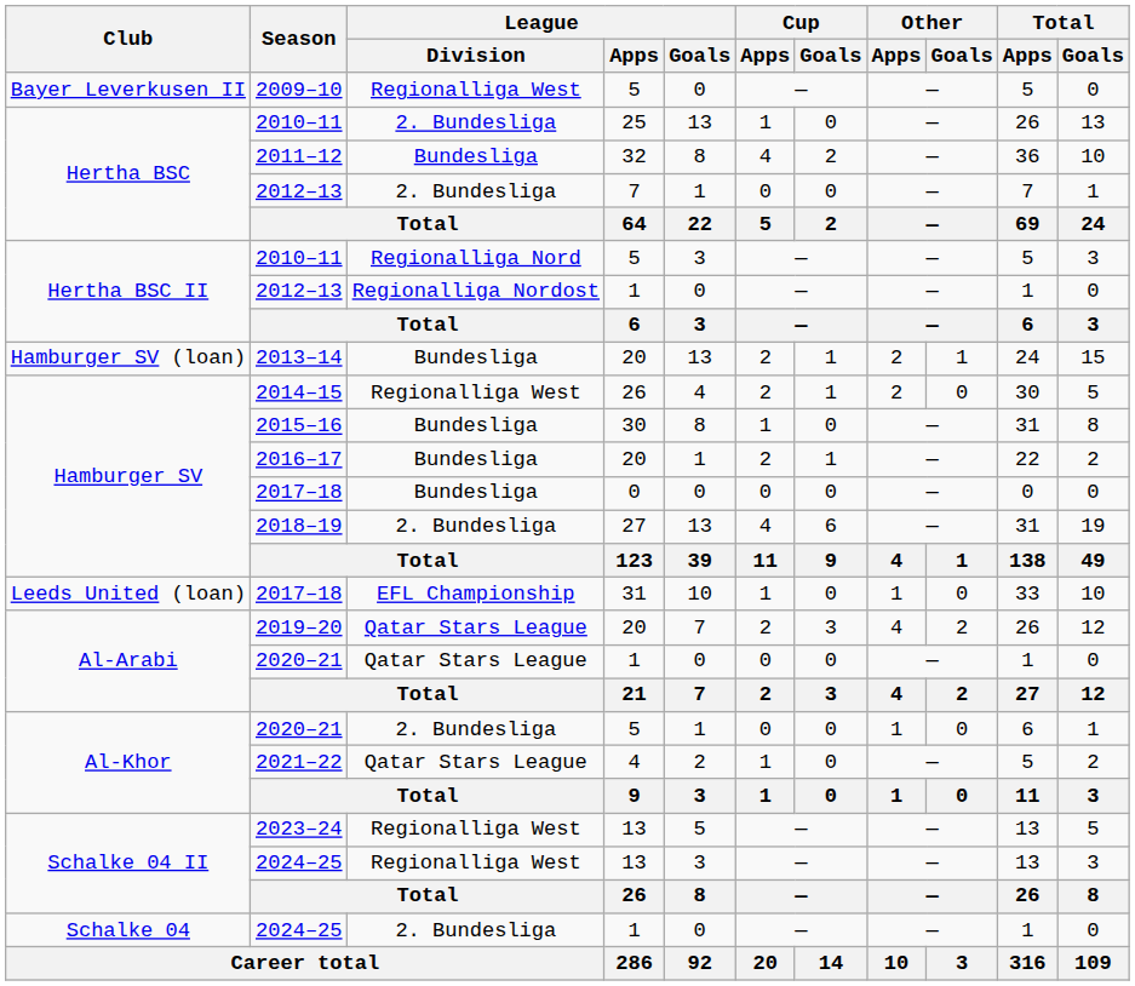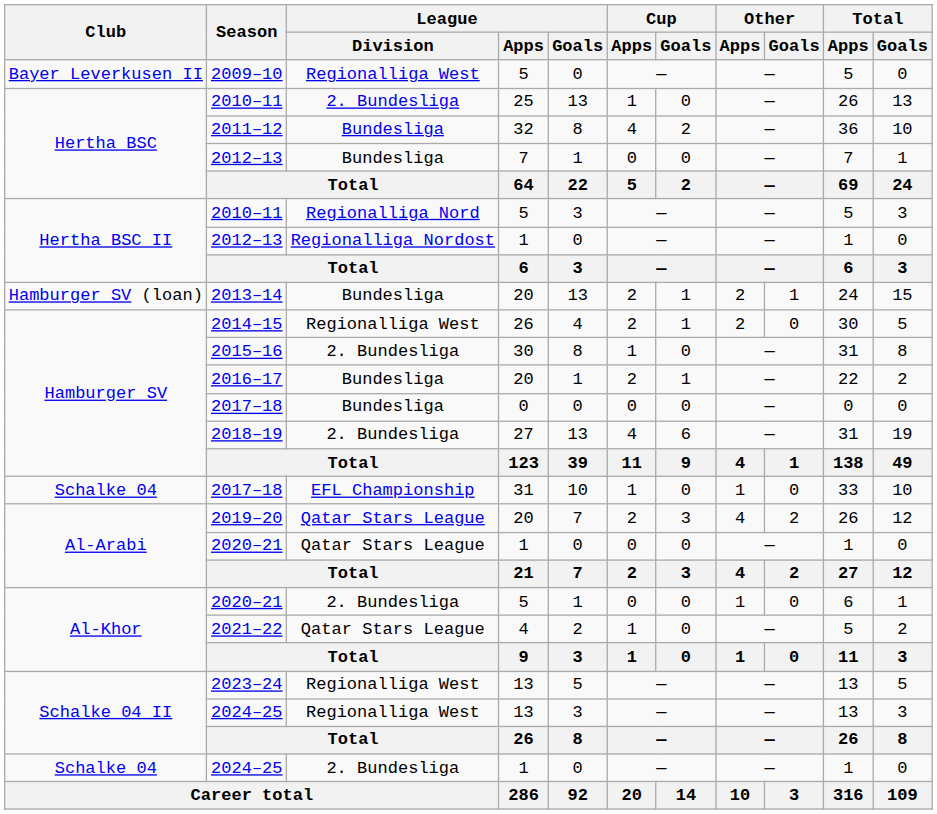 <table class="wikitable" style="text-align:center">
 <tr>
 <th rowspan="2">Club</th>
 <th rowspan="2">Season</th>
 <th colspan="3">League</th>
 <th colspan="2">Cup</th>
 <th colspan="2">Other</th>
 <th colspan="2">Total</th>
 </tr>
 <tr>
 <th>Division</th>
 <th>Apps</th>
 <th>Goals</th>
 <th>Apps</th>
 <th>Goals</th>
 <th>Apps</th>
 <th>Goals</th>
 <th>Apps</th>
 <th>Goals</th>
 </tr>
 <tr>
 <td><a href='#'>Bayer Leverkusen II</a></td>
 <td><a href='#'>2009–10</a></td>
 <td><a href='#'>Regionalliga West</a></td>
 <td>5</td>
 <td>0</td>
 <td colspan="2">—</td>
 <td colspan="2">—</td>
 <td>5</td>
 <td>0</td>
 </tr>
 <tr>
 <td rowspan="4"><a href='#'>Hertha BSC</a></td>
 <td><a href='#'>2010–11</a></td>
 <td><a href='#'>2. Bundesliga</a></td>
 <td>25</td>
 <td>13</td>
 <td>1</td>
 <td>0</td>
 <td colspan="2">—</td>
 <td>26</td>
 <td>13</td>
 </tr>
 <tr>
 <td><a href='#'>2011–12</a></td>
 <td><a href='#'>Bundesliga</a></td>
 <td>32</td>
 <td>8</td>
 <td>4</td>
 <td>2</td>
 <td colspan="2">—</td>
 <td>36</td>
 <td>10</td>
 </tr>
 <tr>
 <td><a href='#'>2012–13</a></td>
-<td>2. Bundesliga</td>
+<td>Bundesliga</td>
 <td>7</td>
 <td>1</td>
 <td>0</td>
 <td>0</td>
 <td colspan="2">—</td>
 <td>7</td>
 <td>1</td>
 </tr>
 <tr>
 <th colspan="2">Total</th>
 <th>64</th>
 <th>22</th>
 <th>5</th>
 <th>2</th>
 <th colspan="2">—</th>
 <th>69</th>
 <th>24</th>
 </tr>
 <tr>
 <td rowspan="3"><a href='#'>Hertha BSC II</a></td>
 <td><a href='#'>2010–11</a></td>
 <td><a href='#'>Regionalliga Nord</a></td>
 <td>5</td>
 <td>3</td>
 <td colspan="2">—</td>
 <td colspan="2">—</td>
 <td>5</td>
 <td>3</td>
 </tr>
 <tr>
 <td><a href='#'>2012–13</a></td>
 <td><a href='#'>Regionalliga Nordost</a></td>
 <td>1</td>
 <td>0</td>
 <td colspan="2">—</td>
 <td colspan="2">—</td>
 <td>1</td>
 <td>0</td>
 </tr>
 <tr>
 <th colspan="2">Total</th>
 <th>6</th>
 <th>3</th>
 <th colspan="2">—</th>
 <th colspan="2">—</th>
 <th>6</th>
 <th>3</th>
 </tr>
 <tr>
 <td><a href='#'>Hamburger SV</a> (loan)</td>
 <td><a href='#'>2013–14</a></td>
 <td>Bundesliga</td>
 <td>20</td>
 <td>13</td>
 <td>2</td>
 <td>1</td>
 <td>2</td>
 <td>1</td>
 <td>24</td>
 <td>15</td>
 </tr>
 <tr>
 <td rowspan="6"><a href='#'>Hamburger SV</a></td>
 <td><a href='#'>2014–15</a></td>
 <td>Regionalliga West</td>
 <td>26</td>
 <td>4</td>
 <td>2</td>
 <td>1</td>
 <td>2</td>
 <td>0</td>
 <td>30</td>
 <td>5</td>
 </tr>
 <tr>
 <td><a href='#'>2015–16</a></td>
-<td>Bundesliga</td>
+<td>2. Bundesliga</td>
 <td>30</td>
 <td>8</td>
 <td>1</td>
 <td>0</td>
 <td colspan="2">—</td>
 <td>31</td>
 <td>8</td>
 </tr>
 <tr>
 <td><a href='#'>2016–17</a></td>
 <td>Bundesliga</td>
 <td>20</td>
 <td>1</td>
 <td>2</td>
 <td>1</td>
 <td colspan="2">—</td>
 <td>22</td>
 <td>2</td>
 </tr>
 <tr>
 <td><a href='#'>2017–18</a></td>
 <td>Bundesliga</td>
 <td>0</td>
 <td>0</td>
 <td>0</td>
 <td>0</td>
 <td colspan="2">—</td>
 <td>0</td>
 <td>0</td>
 </tr>
 <tr>
 <td><a href='#'>2018–19</a></td>
 <td>2. Bundesliga</td>
 <td>27</td>
 <td>13</td>
 <td>4</td>
 <td>6</td>
 <td colspan="2">—</td>
 <td>31</td>
 <td>19</td>
 </tr>
 <tr>
 <th colspan="2">Total</th>
 <th>123</th>
 <th>39</th>
 <th>11</th>
 <th>9</th>
 <th>4</th>
 <th>1</th>
 <th>138</th>
 <th>49</th>
 </tr>
 <tr>
-<td><a href='#'>Leeds United</a> (loan)</td>
+<td><a href='#'>Schalke 04</a></td>
 <td><a href='#'>2017–18</a></td>
 <td><a href='#'>EFL Championship</a></td>
 <td>31</td>
 <td>10</td>
 <td>1</td>
 <td>0</td>
 <td>1</td>
 <td>0</td>
 <td>33</td>
 <td>10</td>
 </tr>
 <tr>
 <td rowspan="3"><a href='#'>Al-Arabi</a></td>
 <td><a href='#'>2019–20</a></td>
 <td><a href='#'>Qatar Stars League</a></td>
 <td>20</td>
 <td>7</td>
 <td>2</td>
 <td>3</td>
 <td>4</td>
 <td>2</td>
 <td>26</td>
 <td>12</td>
 </tr>
 <tr>
 <td><a href='#'>2020–21</a></td>
 <td>Qatar Stars League</td>
 <td>1</td>
 <td>0</td>
 <td>0</td>
 <td>0</td>
 <td colspan="2">—</td>
 <td>1</td>
 <td>0</td>
 </tr>
 <tr>
 <th colspan="2">Total</th>
 <th>21</th>
 <th>7</th>
 <th>2</th>
 <th>3</th>
 <th>4</th>
 <th>2</th>
 <th>27</th>
 <th>12</th>
 </tr>
 <tr>
 <td rowspan="3"><a href='#'>Al-Khor</a></td>
 <td><a href='#'>2020–21</a></td>
 <td>2. Bundesliga</td>
 <td>5</td>
 <td>1</td>
 <td>0</td>
 <td>0</td>
 <td>1</td>
 <td>0</td>
 <td>6</td>
 <td>1</td>
 </tr>
 <tr>
 <td><a href='#'>2021–22</a></td>
 <td>Qatar Stars League</td>
 <td>4</td>
 <td>2</td>
 <td>1</td>
 <td>0</td>
 <td colspan="2">—</td>
 <td>5</td>
 <td>2</td>
 </tr>
 <tr>
 <th colspan="2">Total</th>
 <th>9</th>
 <th>3</th>
 <th>1</th>
 <th>0</th>
 <th>1</th>
 <th>0</th>
 <th>11</th>
 <th>3</th>
 </tr>
 <tr>
 <td rowspan="3"><a href='#'>Schalke 04 II</a></td>
 <td><a href='#'>2023–24</a></td>
 <td>Regionalliga West</td>
 <td>13</td>
 <td>5</td>
 <td colspan="2">—</td>
 <td colspan="2">—</td>
 <td>13</td>
 <td>5</td>
 </tr>
 <tr>
 <td><a href='#'>2024–25</a></td>
 <td>Regionalliga West</td>
 <td>13</td>
 <td>3</td>
 <td colspan="2">—</td>
 <td colspan="2">—</td>
 <td>13</td>
 <td>3</td>
 </tr>
 <tr>
 <th colspan="2">Total</th>
 <th>26</th>
 <th>8</th>
 <th colspan="2">—</th>
 <th colspan="2">—</th>
 <th>26</th>
 <th>8</th>
 </tr>
 <tr>
 <td><a href='#'>Schalke 04</a></td>
 <td><a href='#'>2024–25</a></td>
 <td>2. Bundesliga</td>
 <td>1</td>
 <td>0</td>
 <td colspan="2">—</td>
 <td colspan="2">—</td>
 <td>1</td>
 <td>0</td>
 </tr>
 <tr>
 <th colspan="3">Career total</th>
 <th>286</th>
 <th>92</th>
 <th>20</th>
 <th>14</th>
 <th>10</th>
 <th>3</th>
 <th>316</th>
 <th>109</th>
 </tr>
 </table>
